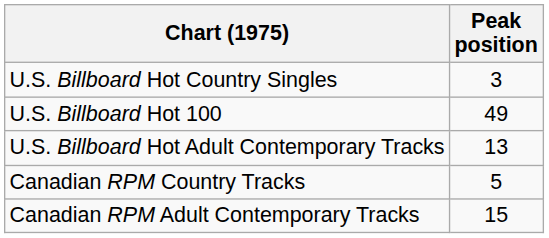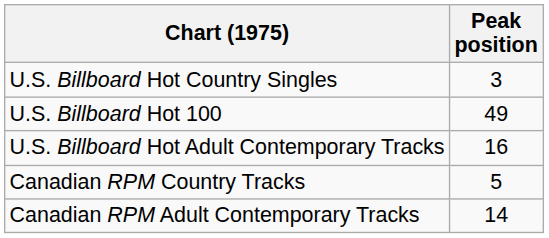 <table class="wikitable sortable">
 <tr>
 <th align="left">Chart (1975)</th>
 <th align="center">Peak<br>position</th>
 </tr>
 <tr>
 <td align="left">U.S. <em>Billboard</em> Hot Country Singles</td>
 <td align="center">3</td>
 </tr>
 <tr>
 <td align="left">U.S. <em>Billboard</em> Hot 100</td>
 <td align="center">49</td>
 </tr>
 <tr>
 <td align="left">U.S. <em>Billboard</em> Hot Adult Contemporary Tracks</td>
-<td align="center">13</td>
+<td align="center">16</td>
 </tr>
 <tr>
 <td align="left">Canadian <em>RPM</em> Country Tracks</td>
 <td align="center">5</td>
 </tr>
 <tr>
 <td align="left">Canadian <em>RPM</em> Adult Contemporary Tracks</td>
-<td align="center">15</td>
+<td align="center">14</td>
 </tr>
 </table>
